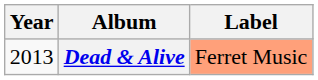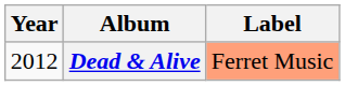 <table class="wikitable plainrowheaders">
 <tr>
 <th>Year</th>
 <th>Album</th>
 <th>Label</th>
 </tr>
 <tr>
-<td>2013</td>
+<td>2012</td>
 <th scope="row"><em><a href='#'>Dead & Alive</a></em></th>
 <td style="background: lightsalmon;">Ferret Music</td>
 </tr>
 </table>
